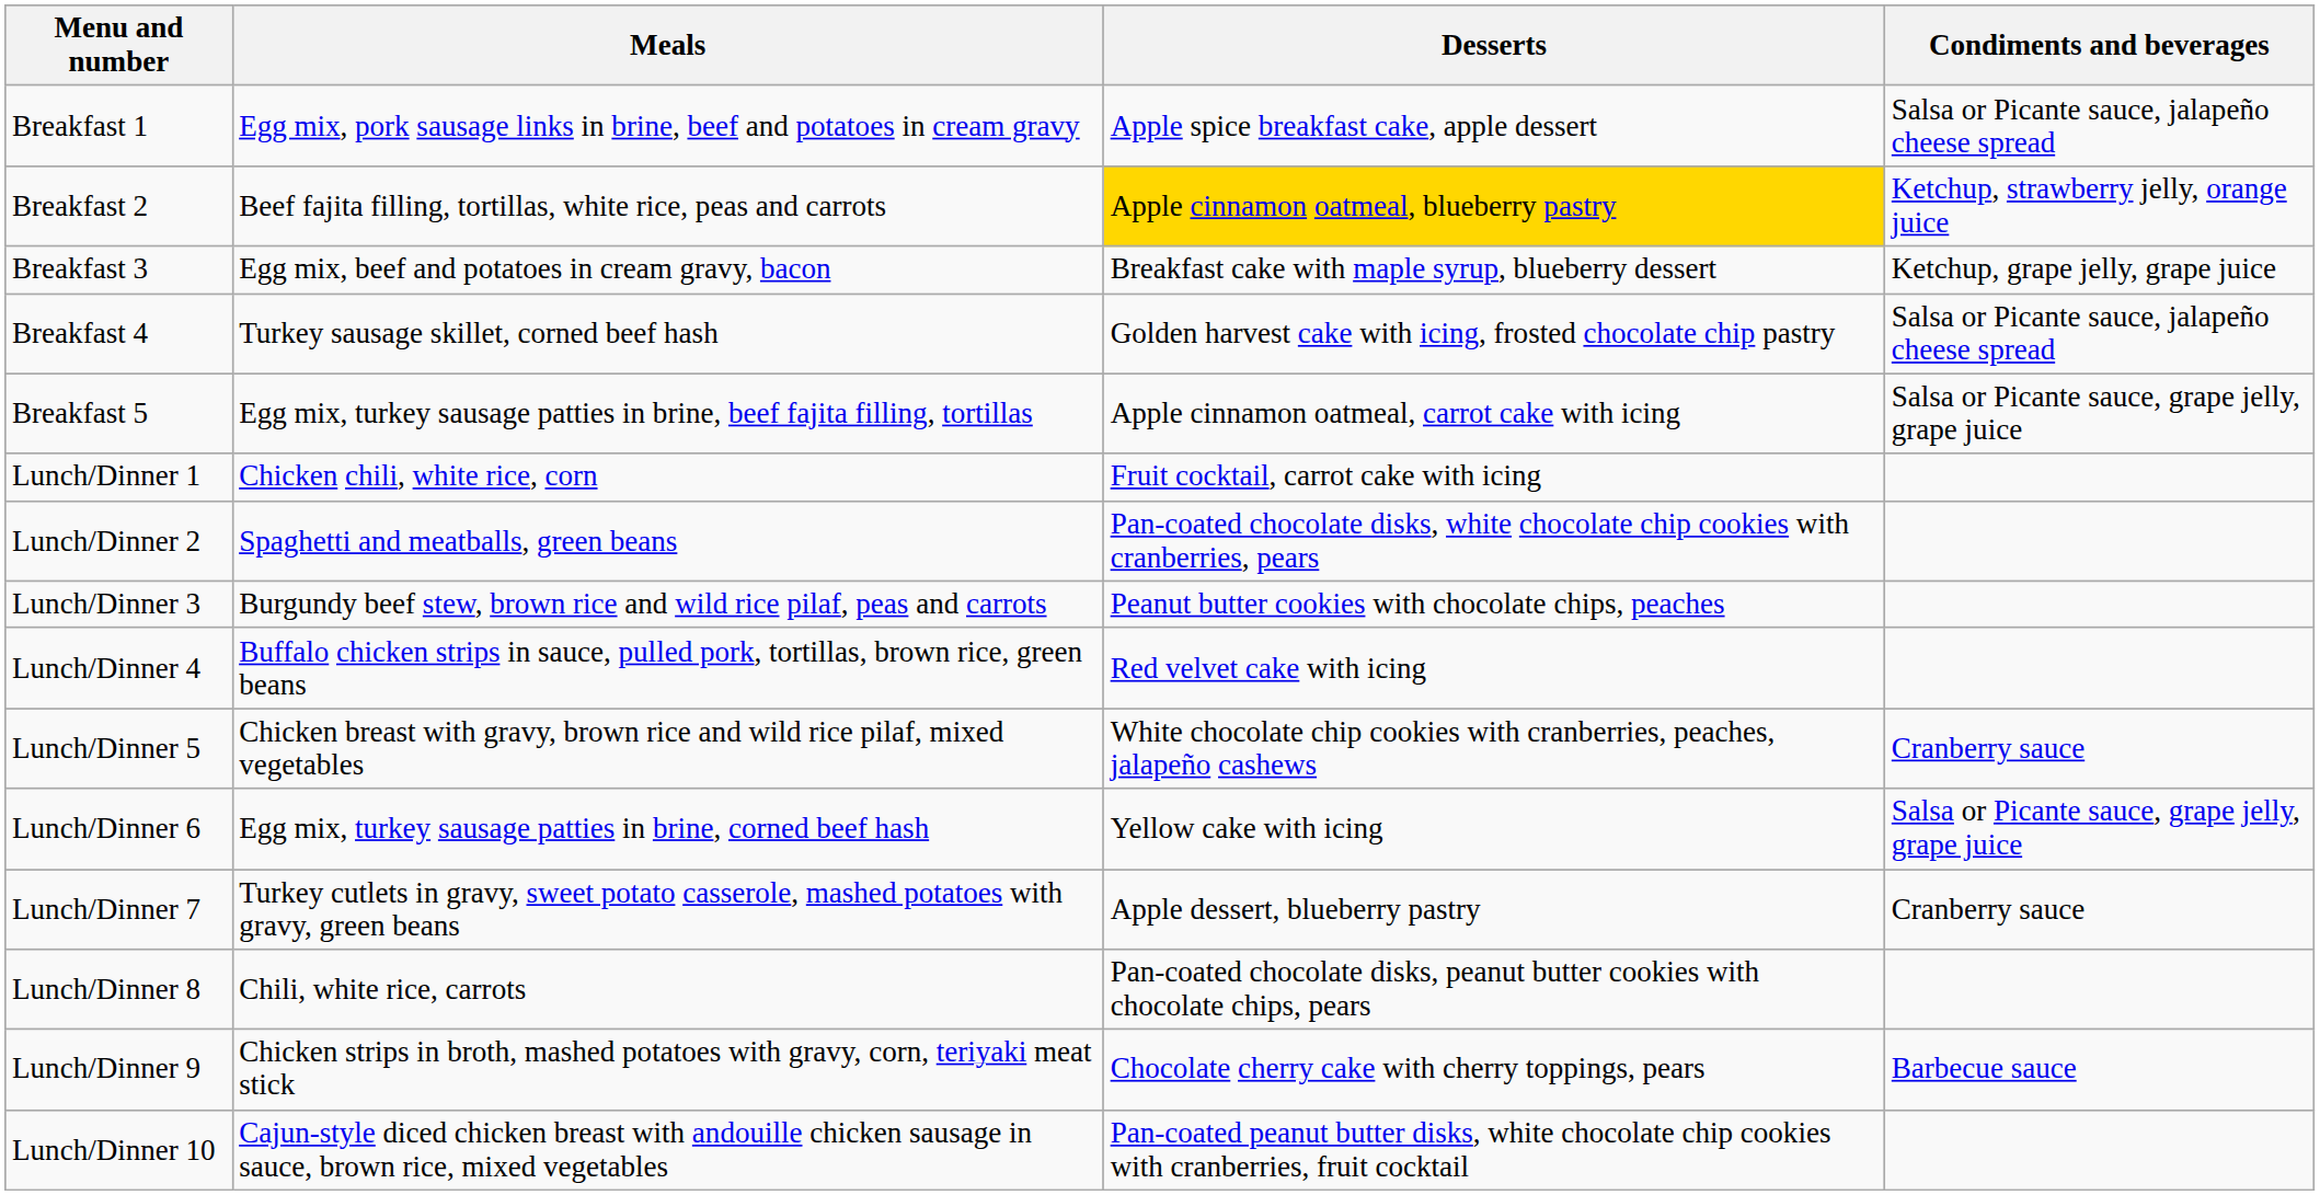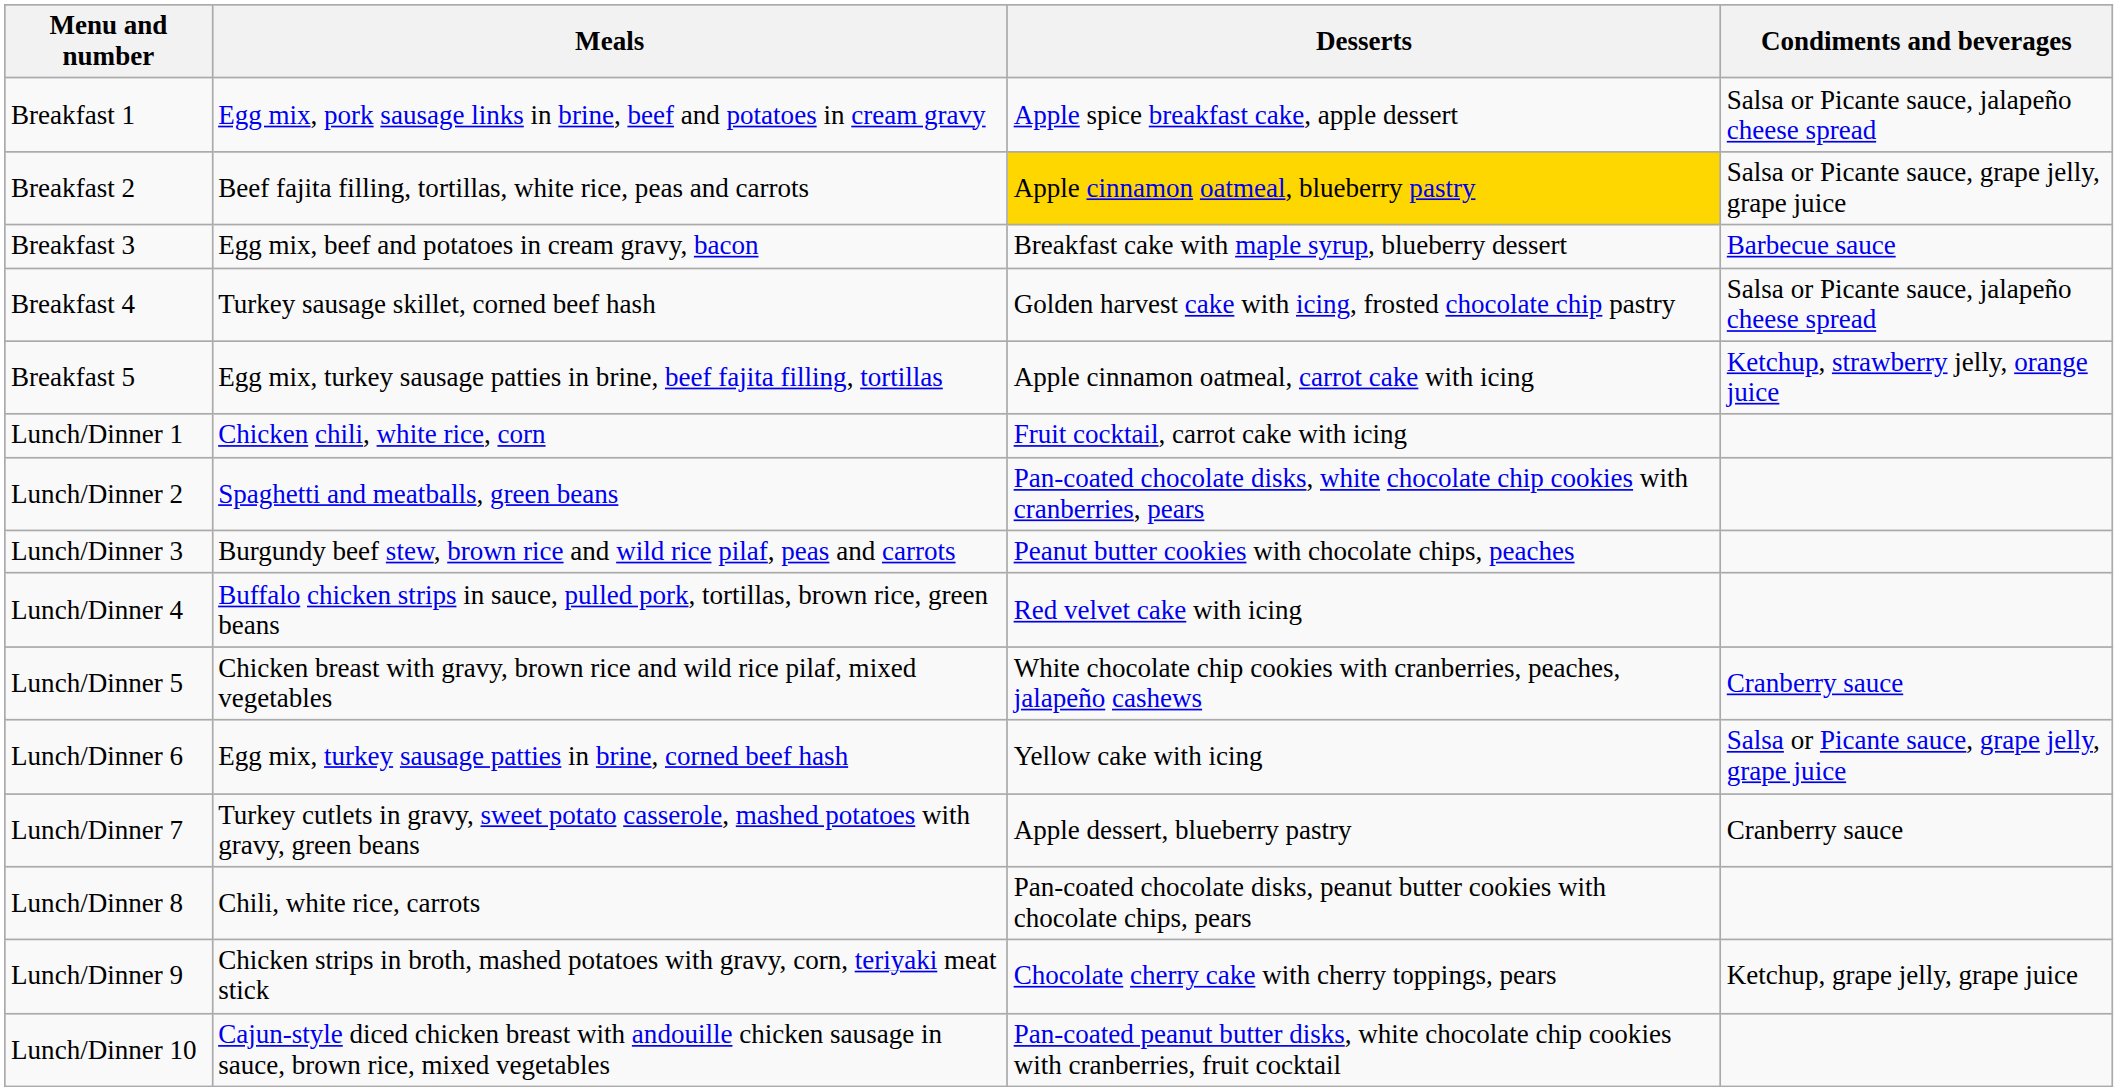 <table class="wikitable">
 <tr>
 <th>Menu and number</th>
 <th>Meals</th>
 <th>Desserts</th>
 <th>Condiments and beverages</th>
 </tr>
 <tr>
 <td>Breakfast 1</td>
 <td><a href='#'>Egg mix</a>, <a href='#'>pork</a> <a href='#'>sausage links</a> in <a href='#'>brine</a>, <a href='#'>beef</a> and <a href='#'>potatoes</a> in <a href='#'>cream gravy</a></td>
 <td><a href='#'>Apple</a> spice <a href='#'>breakfast cake</a>, apple dessert</td>
 <td>Salsa or Picante sauce, jalapeño <a href='#'>cheese spread</a></td>
 </tr>
 <tr>
 <td>Breakfast 2</td>
 <td>Beef fajita filling, tortillas, white rice, peas and carrots</td>
 <td style="background: gold;">Apple <a href='#'>cinnamon</a> <a href='#'>oatmeal</a>, blueberry <a href='#'>pastry</a></td>
-<td><a href='#'>Ketchup</a>, <a href='#'>strawberry</a> jelly, <a href='#'>orange juice</a></td>
+<td>Salsa or Picante sauce, grape jelly, grape juice</td>
 </tr>
 <tr>
 <td>Breakfast 3</td>
 <td>Egg mix, beef and potatoes in cream gravy, <a href='#'>bacon</a></td>
 <td>Breakfast cake with <a href='#'>maple syrup</a>, blueberry dessert</td>
-<td>Ketchup, grape jelly, grape juice</td>
+<td><a href='#'>Barbecue sauce</a></td>
 </tr>
 <tr>
 <td>Breakfast 4</td>
 <td>Turkey sausage skillet, corned beef hash</td>
 <td>Golden harvest <a href='#'>cake</a> with <a href='#'>icing</a>, frosted <a href='#'>chocolate chip</a> pastry</td>
 <td>Salsa or Picante sauce, jalapeño <a href='#'>cheese spread</a></td>
 </tr>
 <tr>
 <td>Breakfast 5</td>
 <td>Egg mix, turkey sausage patties in brine, <a href='#'>beef fajita filling</a>, <a href='#'>tortillas</a></td>
 <td>Apple cinnamon oatmeal, <a href='#'>carrot cake</a> with icing</td>
-<td>Salsa or Picante sauce, grape jelly, grape juice</td>
+<td><a href='#'>Ketchup</a>, <a href='#'>strawberry</a> jelly, <a href='#'>orange juice</a></td>
 </tr>
 <tr>
 <td>Lunch/Dinner 1</td>
 <td><a href='#'>Chicken</a> <a href='#'>chili</a>, <a href='#'>white rice</a>, <a href='#'>corn</a></td>
 <td><a href='#'>Fruit cocktail</a>, carrot cake with icing</td>
 <td></td>
 </tr>
 <tr>
 <td>Lunch/Dinner 2</td>
 <td><a href='#'>Spaghetti and meatballs</a>, <a href='#'>green beans</a></td>
 <td><a href='#'>Pan-coated chocolate disks</a>, <a href='#'>white</a> <a href='#'>chocolate chip cookies</a> with <a href='#'>cranberries</a>, <a href='#'>pears</a></td>
 <td></td>
 </tr>
 <tr>
 <td>Lunch/Dinner 3</td>
 <td>Burgundy beef <a href='#'>stew</a>, <a href='#'>brown rice</a> and <a href='#'>wild rice</a> <a href='#'>pilaf</a>, <a href='#'>peas</a> and <a href='#'>carrots</a></td>
 <td><a href='#'>Peanut butter cookies</a> with chocolate chips, <a href='#'>peaches</a></td>
 <td></td>
 </tr>
 <tr>
 <td>Lunch/Dinner 4</td>
 <td><a href='#'>Buffalo</a> <a href='#'>chicken strips</a> in sauce, <a href='#'>pulled pork</a>, tortillas, brown rice, green beans</td>
 <td><a href='#'>Red velvet cake</a> with icing</td>
 <td></td>
 </tr>
 <tr>
 <td>Lunch/Dinner 5</td>
 <td>Chicken breast with gravy, brown rice and wild rice pilaf, mixed vegetables</td>
 <td>White chocolate chip cookies with cranberries, peaches, <a href='#'>jalapeño</a> <a href='#'>cashews</a></td>
 <td><a href='#'>Cranberry sauce</a></td>
 </tr>
 <tr>
 <td>Lunch/Dinner 6</td>
 <td>Egg mix, <a href='#'>turkey</a> <a href='#'>sausage patties</a> in <a href='#'>brine</a>, <a href='#'>corned beef hash</a></td>
 <td>Yellow cake with icing</td>
 <td><a href='#'>Salsa</a> or <a href='#'>Picante sauce</a>, <a href='#'>grape</a> <a href='#'>jelly</a>, <a href='#'>grape juice</a></td>
 </tr>
 <tr>
 <td>Lunch/Dinner 7</td>
 <td>Turkey cutlets in gravy, <a href='#'>sweet potato</a> <a href='#'>casserole</a>, <a href='#'>mashed potatoes</a> with gravy, green beans</td>
 <td>Apple dessert, blueberry pastry</td>
 <td>Cranberry sauce</td>
 </tr>
 <tr>
 <td>Lunch/Dinner 8</td>
 <td>Chili, white rice, carrots</td>
 <td>Pan-coated chocolate disks, peanut butter cookies with chocolate chips, pears</td>
 <td></td>
 </tr>
 <tr>
 <td>Lunch/Dinner 9</td>
 <td>Chicken strips in broth, mashed potatoes with gravy, corn, <a href='#'>teriyaki</a> meat stick</td>
 <td><a href='#'>Chocolate</a> <a href='#'>cherry cake</a> with cherry toppings, pears</td>
-<td><a href='#'>Barbecue sauce</a></td>
+<td>Ketchup, grape jelly, grape juice</td>
 </tr>
 <tr>
 <td>Lunch/Dinner 10</td>
 <td><a href='#'>Cajun-style</a> diced chicken breast with <a href='#'>andouille</a> chicken sausage in sauce, brown rice, mixed vegetables</td>
 <td><a href='#'>Pan-coated peanut butter disks</a>, white chocolate chip cookies with cranberries, fruit cocktail</td>
 <td></td>
 </tr>
 </table>
